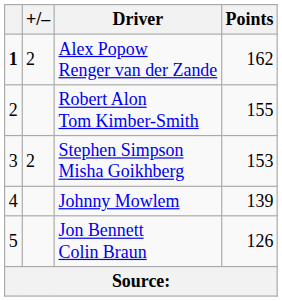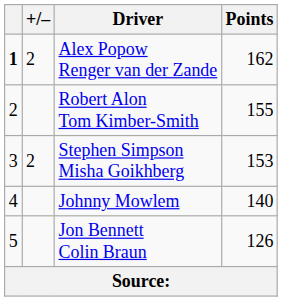 <table class="wikitable" style="font-size: 95%;">
 <tr>
 <th scope="col"></th>
 <th scope="col">+/–</th>
 <th scope="col">Driver</th>
 <th scope="col">Points</th>
 </tr>
 <tr>
 <td align=center><strong>1</strong></td>
 <td align="left"> 2</td>
 <td> <a href='#'>Alex Popow</a><br> <a href='#'>Renger van der Zande</a></td>
 <td align=right>162</td>
 </tr>
 <tr>
 <td align=center>2</td>
 <td align="left"></td>
 <td> <a href='#'>Robert Alon</a><br> <a href='#'>Tom Kimber-Smith</a></td>
 <td align=right>155</td>
 </tr>
 <tr>
 <td align=center>3</td>
 <td align="left"> 2</td>
 <td> <a href='#'>Stephen Simpson</a><br> <a href='#'>Misha Goikhberg</a></td>
 <td align=right>153</td>
 </tr>
 <tr>
 <td align=center>4</td>
 <td align="left"></td>
 <td> <a href='#'>Johnny Mowlem</a></td>
-<td align=right>139</td>
+<td align=right>140</td>
 </tr>
 <tr>
 <td align=center>5</td>
 <td align="left"></td>
 <td> <a href='#'>Jon Bennett</a><br> <a href='#'>Colin Braun</a></td>
 <td align=right>126</td>
 </tr>
 <tr>
 <th colspan=5>Source:</th>
 </tr>
 </table>
